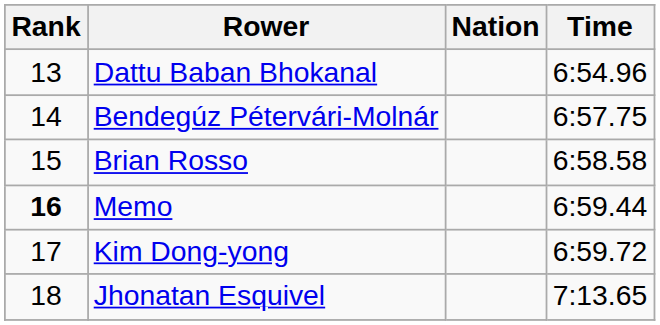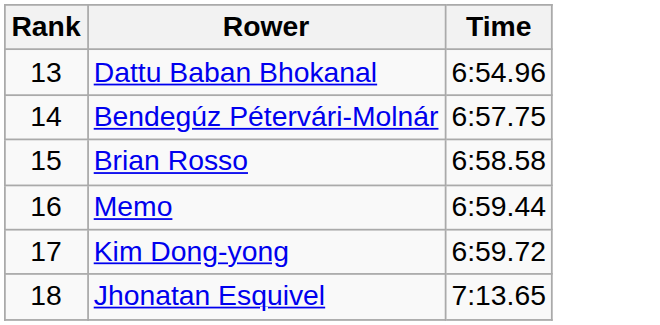 <table class="wikitable sortable" style="text-align:center">
 <tr>
 <th>Rank</th>
 <th>Rower</th>
-<th>Nation</th>
 <th>Time</th>
 </tr>
 <tr>
 <td>13</td>
 <td align=left><a href='#'>Dattu Baban Bhokanal</a></td>
-<td align=left></td>
 <td>6:54.96</td>
 </tr>
 <tr>
 <td>14</td>
 <td align=left><a href='#'>Bendegúz Pétervári-Molnár</a></td>
-<td align=left></td>
 <td>6:57.75</td>
 </tr>
 <tr>
 <td>15</td>
 <td align=left><a href='#'>Brian Rosso</a></td>
-<td align=left></td>
 <td>6:58.58</td>
 </tr>
 <tr>
-<td><strong>16</strong></td>
+<td>16</td>
 <td align=left><a href='#'>Memo</a></td>
-<td align=left></td>
 <td>6:59.44</td>
 </tr>
 <tr>
 <td>17</td>
 <td align=left><a href='#'>Kim Dong-yong</a></td>
-<td align=left></td>
 <td>6:59.72</td>
 </tr>
 <tr>
 <td>18</td>
 <td align=left><a href='#'>Jhonatan Esquivel</a></td>
-<td align=left></td>
 <td>7:13.65</td>
 </tr>
 </table>
